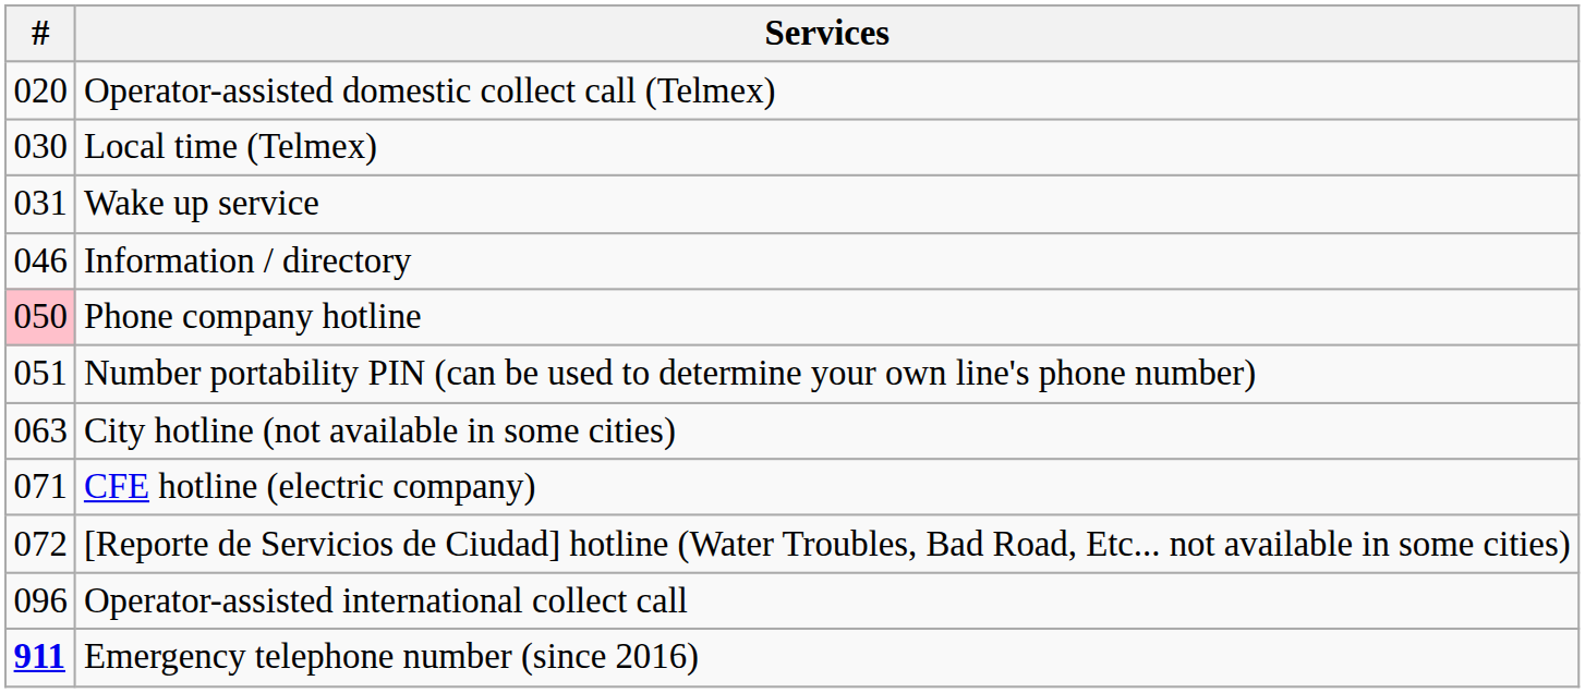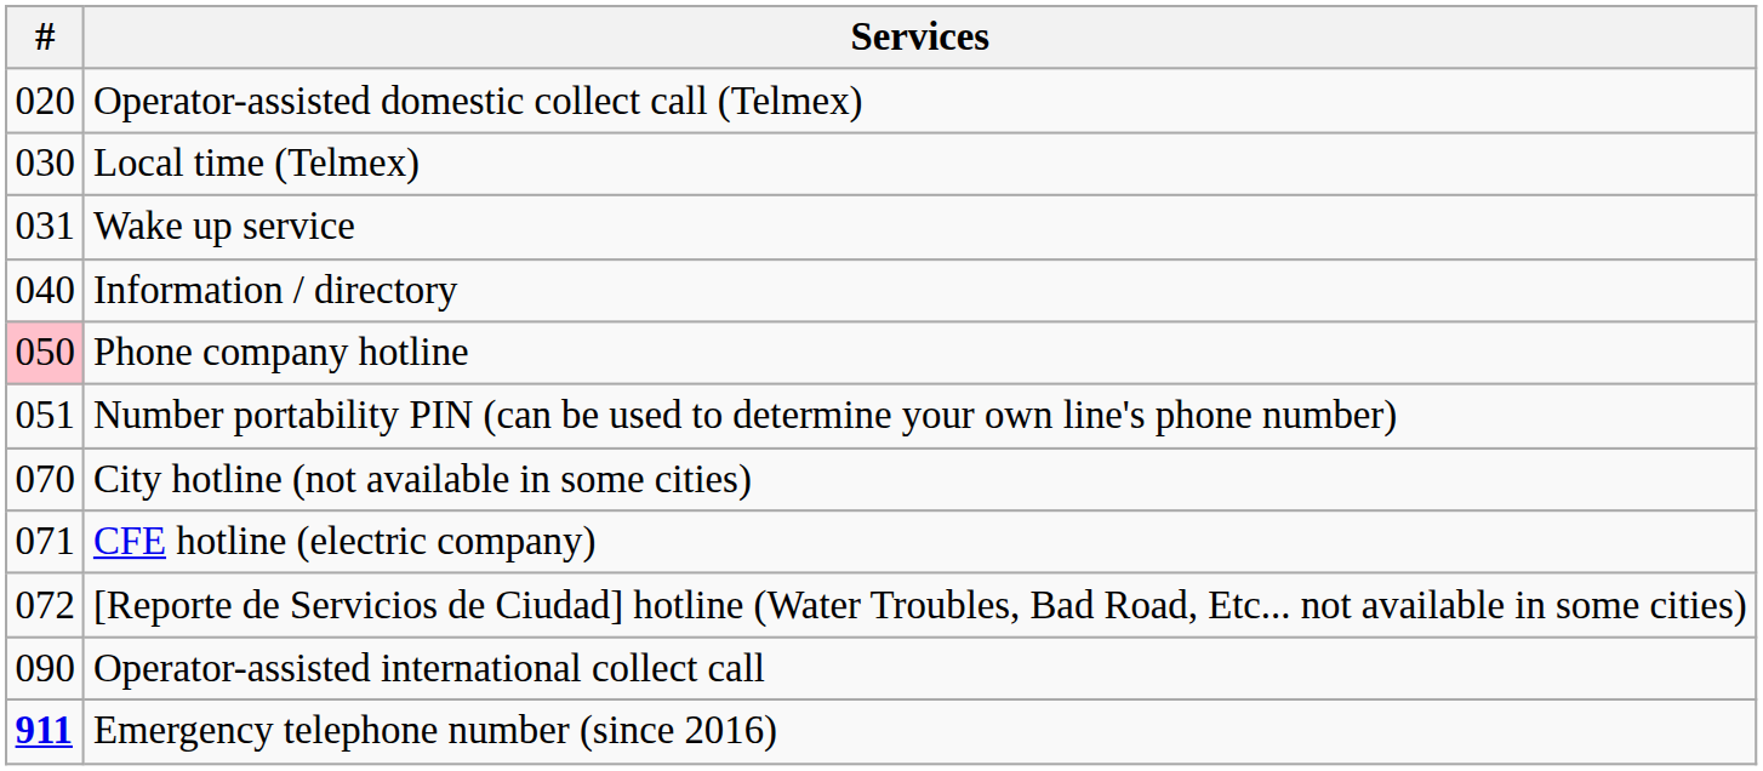 <table class="wikitable">
 <tr>
 <th>#</th>
 <th>Services</th>
 </tr>
 <tr>
 <td>020</td>
 <td>Operator-assisted domestic collect call (Telmex)</td>
 </tr>
 <tr>
 <td>030</td>
 <td>Local time (Telmex)</td>
 </tr>
 <tr>
 <td>031</td>
 <td>Wake up service</td>
 </tr>
 <tr>
-<td>046</td>
+<td>040</td>
 <td>Information / directory</td>
 </tr>
 <tr>
 <td style="background: pink;">050</td>
 <td>Phone company hotline</td>
 </tr>
 <tr>
 <td>051</td>
 <td>Number portability PIN (can be used to determine your own line's phone number)</td>
 </tr>
 <tr>
-<td>063</td>
+<td>070</td>
 <td>City hotline (not available in some cities)</td>
 </tr>
 <tr>
 <td>071</td>
 <td><a href='#'>CFE</a> hotline (electric company)</td>
 </tr>
 <tr>
 <td>072</td>
 <td>[Reporte de Servicios de Ciudad] hotline (Water Troubles, Bad Road, Etc... not available in some cities)</td>
 </tr>
 <tr>
-<td>096</td>
+<td>090</td>
 <td>Operator-assisted international collect call</td>
 </tr>
 <tr>
 <td><strong><a href='#'>911</a></strong></td>
 <td>Emergency telephone number (since 2016)</td>
 </tr>
 </table>
